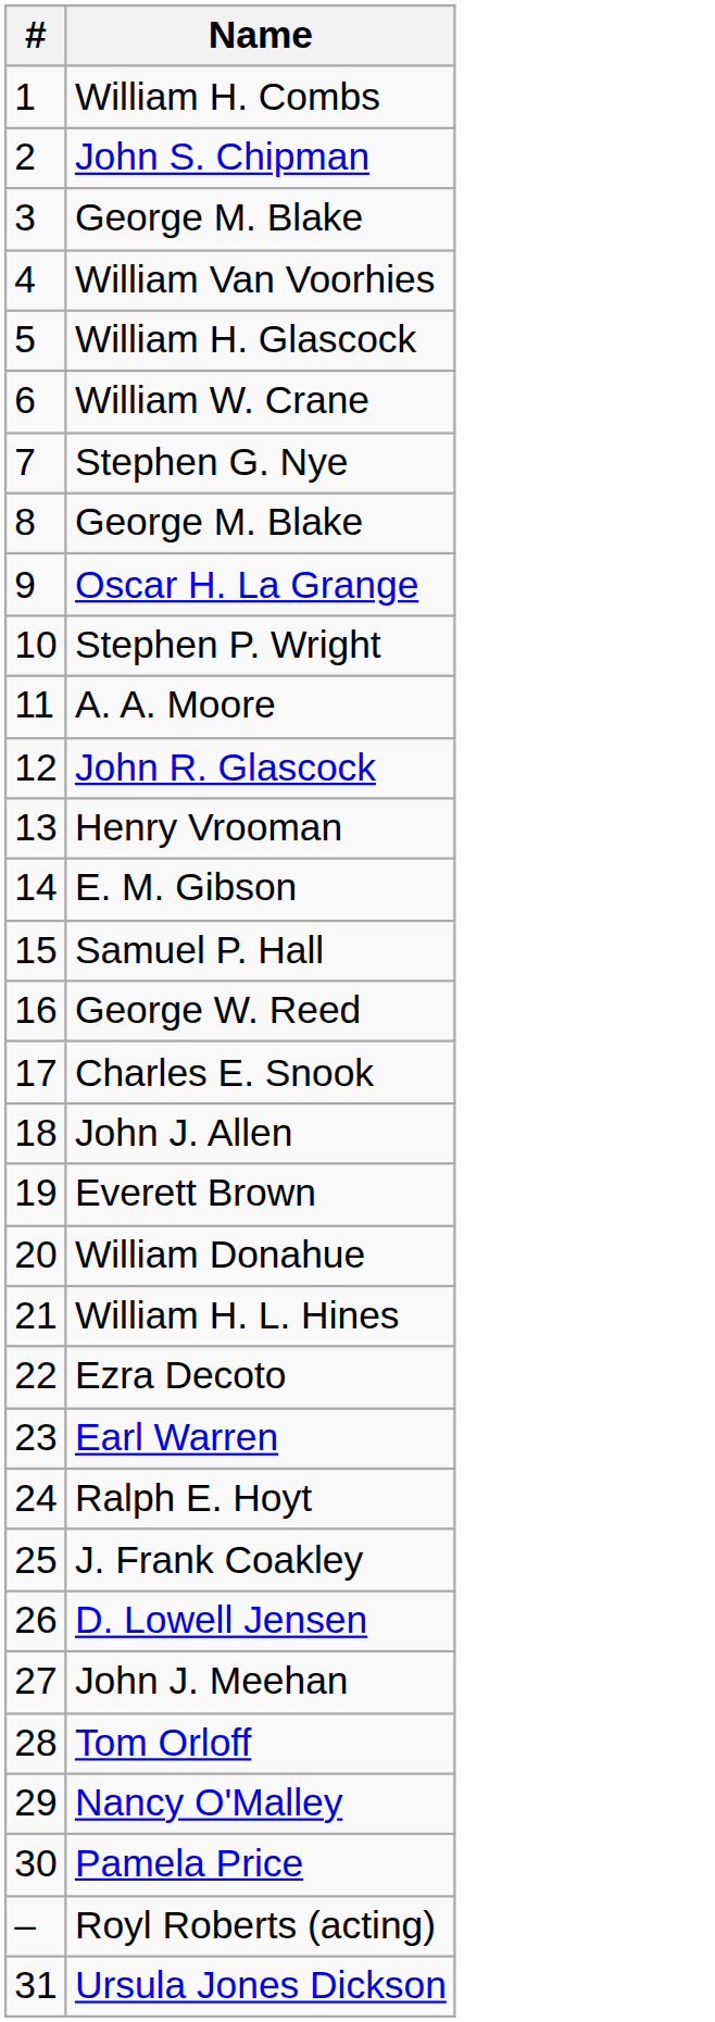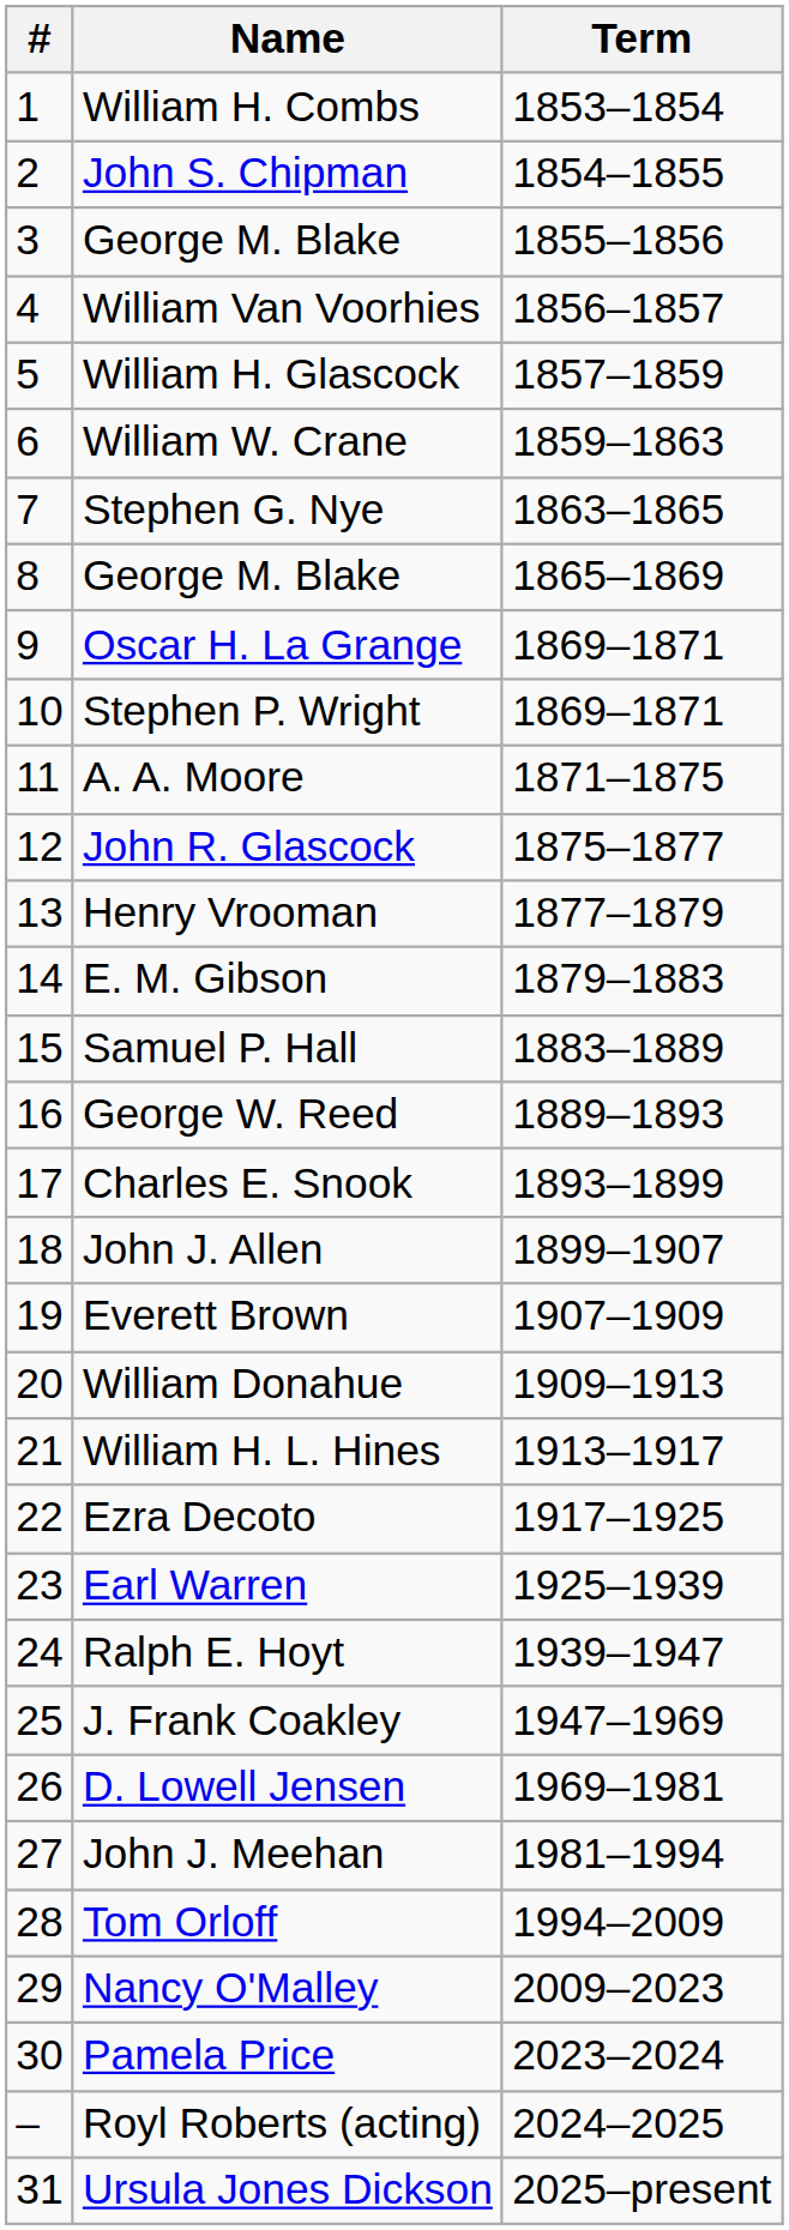 <table class="wikitable">
 <tr>
 <th>#</th>
 <th>Name</th>
+<th>Term</th>
 </tr>
 <tr>
 <td>1</td>
 <td>William H. Combs</td>
+<td>1853–1854</td>
 </tr>
 <tr>
 <td>2</td>
 <td><a href='#'>John S. Chipman</a></td>
+<td>1854–1855</td>
 </tr>
 <tr>
 <td>3</td>
 <td>George M. Blake</td>
+<td>1855–1856</td>
 </tr>
 <tr>
 <td>4</td>
 <td>William Van Voorhies</td>
+<td>1856–1857</td>
 </tr>
 <tr>
 <td>5</td>
 <td>William H. Glascock</td>
+<td>1857–1859</td>
 </tr>
 <tr>
 <td>6</td>
 <td>William W. Crane</td>
+<td>1859–1863</td>
 </tr>
 <tr>
 <td>7</td>
 <td>Stephen G. Nye</td>
+<td>1863–1865</td>
 </tr>
 <tr>
 <td>8</td>
 <td>George M. Blake</td>
+<td>1865–1869</td>
 </tr>
 <tr>
 <td>9</td>
 <td><a href='#'>Oscar H. La Grange</a></td>
+<td>1869–1871</td>
 </tr>
 <tr>
 <td>10</td>
 <td>Stephen P. Wright</td>
+<td>1869–1871</td>
 </tr>
 <tr>
 <td>11</td>
 <td>A. A. Moore</td>
+<td>1871–1875</td>
 </tr>
 <tr>
 <td>12</td>
 <td><a href='#'>John R. Glascock</a></td>
+<td>1875–1877</td>
 </tr>
 <tr>
 <td>13</td>
 <td>Henry Vrooman</td>
+<td>1877–1879</td>
 </tr>
 <tr>
 <td>14</td>
 <td>E. M. Gibson</td>
+<td>1879–1883</td>
 </tr>
 <tr>
 <td>15</td>
 <td>Samuel P. Hall</td>
+<td>1883–1889</td>
 </tr>
 <tr>
 <td>16</td>
 <td>George W. Reed</td>
+<td>1889–1893</td>
 </tr>
 <tr>
 <td>17</td>
 <td>Charles E. Snook</td>
+<td>1893–1899</td>
 </tr>
 <tr>
 <td>18</td>
 <td>John J. Allen</td>
+<td>1899–1907</td>
 </tr>
 <tr>
 <td>19</td>
 <td>Everett Brown</td>
+<td>1907–1909</td>
 </tr>
 <tr>
 <td>20</td>
 <td>William Donahue</td>
+<td>1909–1913</td>
 </tr>
 <tr>
 <td>21</td>
 <td>William H. L. Hines</td>
+<td>1913–1917</td>
 </tr>
 <tr>
 <td>22</td>
 <td>Ezra Decoto</td>
+<td>1917–1925</td>
 </tr>
 <tr>
 <td>23</td>
 <td><a href='#'>Earl Warren</a></td>
+<td>1925–1939</td>
 </tr>
 <tr>
 <td>24</td>
 <td>Ralph E. Hoyt</td>
+<td>1939–1947</td>
 </tr>
 <tr>
 <td>25</td>
 <td>J. Frank Coakley</td>
+<td>1947–1969</td>
 </tr>
 <tr>
 <td>26</td>
 <td><a href='#'>D. Lowell Jensen</a></td>
+<td>1969–1981</td>
 </tr>
 <tr>
 <td>27</td>
 <td>John J. Meehan</td>
+<td>1981–1994</td>
 </tr>
 <tr>
 <td>28</td>
 <td><a href='#'>Tom Orloff</a></td>
+<td>1994–2009</td>
 </tr>
 <tr>
 <td>29</td>
 <td><a href='#'>Nancy O'Malley</a></td>
+<td>2009–2023</td>
 </tr>
 <tr>
 <td>30</td>
 <td><a href='#'>Pamela Price</a></td>
+<td>2023–2024</td>
 </tr>
 <tr>
 <td>–</td>
 <td>Royl Roberts (acting)</td>
+<td>2024–2025</td>
 </tr>
 <tr>
 <td>31</td>
 <td><a href='#'>Ursula Jones Dickson</a></td>
+<td>2025–present</td>
 </tr>
 </table>
